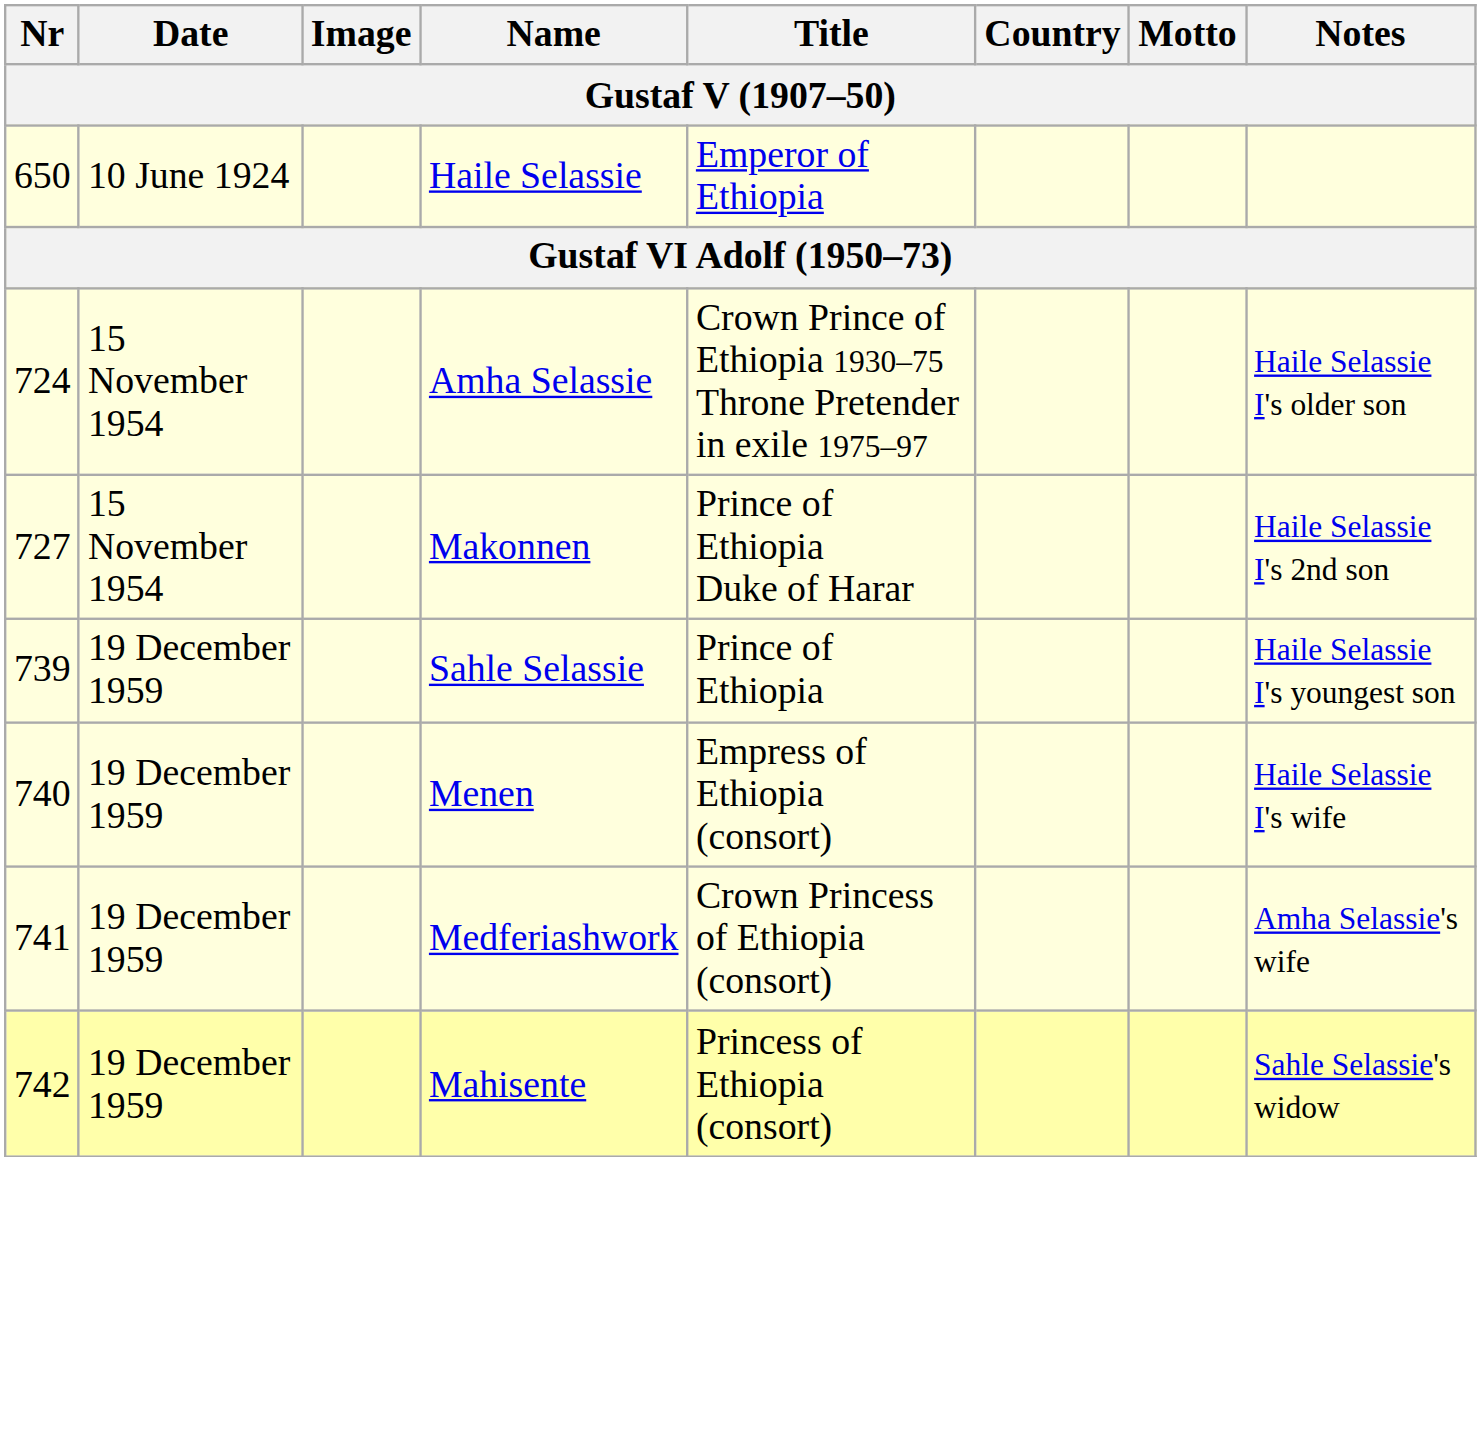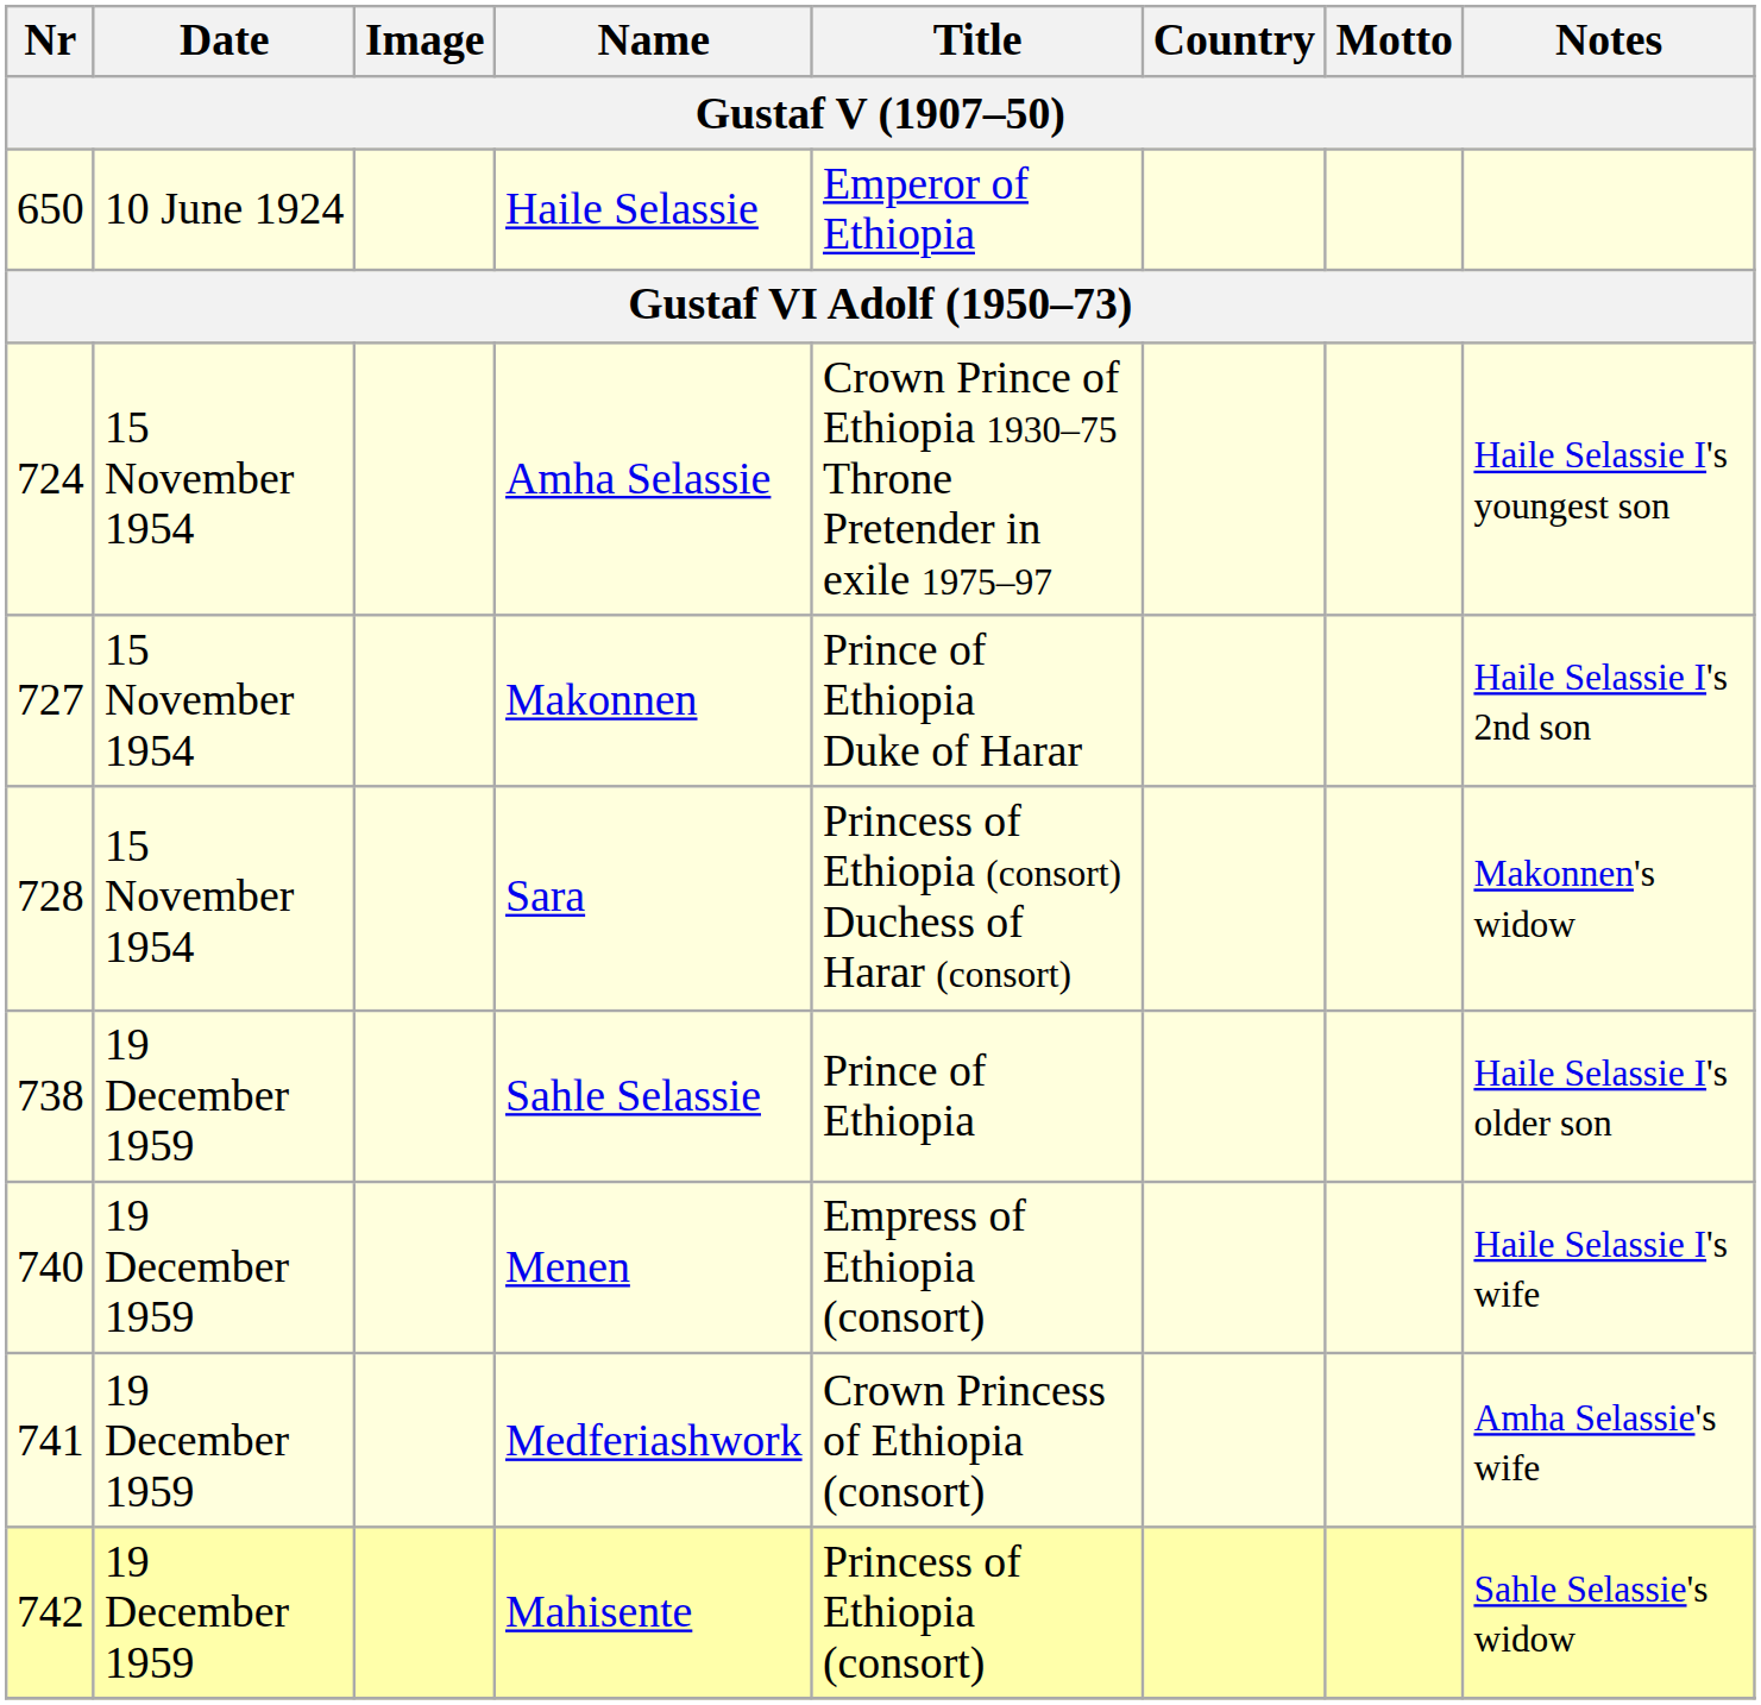 <table class="wikitable" width=100%>
 <tr>
 <th>Nr</th>
 <th>Date</th>
 <th>Image</th>
 <th>Name</th>
 <th>Title</th>
 <th>Country</th>
 <th>Motto</th>
 <th>Notes</th>
 </tr>
 <tr>
 <th colspan=8>Gustaf V (1907–50)</th>
 </tr>
 <tr bgcolor="#FFFFDD">
 <td>650</td>
 <td>10 June 1924</td>
 <td></td>
 <td><a href='#'>Haile Selassie</a></td>
 <td><a href='#'>Emperor of Ethiopia</a></td>
 <td></td>
 <td></td>
 <td></td>
 </tr>
 <tr bgcolor="#FFFFDD">
 <th colspan=8>Gustaf VI Adolf (1950–73)</th>
 </tr>
 <tr bgcolor="#FFFFDD">
 <td>724</td>
 <td>15 November 1954</td>
 <td></td>
 <td><a href='#'>Amha Selassie</a></td>
 <td>Crown Prince of Ethiopia <small>1930–75</small><br>Throne Pretender in exile <small>1975–97</small></td>
 <td></td>
 <td></td>
-<td><small><a href='#'>Haile Selassie I</a>'s older son</small></td>
+<td><small><a href='#'>Haile Selassie I</a>'s youngest son</small></td>
 </tr>
 <tr bgcolor="#FFFFDD">
 <td>727</td>
 <td>15 November 1954</td>
 <td></td>
 <td><a href='#'>Makonnen</a></td>
 <td>Prince of Ethiopia<br> Duke of Harar</td>
 <td></td>
 <td></td>
 <td><small><a href='#'>Haile Selassie I</a>'s 2nd son</small></td>
 </tr>
 <tr bgcolor="#FFFFDD">
-<td>739</td>
+<td>728</td>
+<td>15 November 1954</td>
+<td></td>
+<td><a href='#'>Sara</a></td>
+<td>Princess of Ethiopia <small>(consort)</small><br> Duchess of Harar <small>(consort)</small></td>
+<td></td>
+<td></td>
+<td><small><a href='#'>Makonnen</a>'s widow</small></td>
+</tr>
+<tr bgcolor="#FFFFDD">
+<td>738</td>
 <td>19 December 1959</td>
 <td></td>
 <td><a href='#'>Sahle Selassie</a></td>
 <td>Prince of Ethiopia</td>
 <td></td>
 <td></td>
-<td><small><a href='#'>Haile Selassie I</a>'s youngest son</small></td>
+<td><small><a href='#'>Haile Selassie I</a>'s older son</small></td>
 </tr>
 <tr bgcolor="#FFFFDD">
 <td>740</td>
 <td>19 December 1959</td>
 <td></td>
 <td><a href='#'>Menen</a></td>
 <td>Empress of Ethiopia<br>(consort)</td>
 <td></td>
 <td></td>
 <td><small><a href='#'>Haile Selassie I</a>'s wife</small></td>
 </tr>
 <tr bgcolor="#FFFFDD">
 <td>741</td>
 <td>19 December 1959</td>
 <td></td>
 <td><a href='#'>Medferiashwork</a></td>
 <td>Crown Princess of Ethiopia<br>(consort)</td>
 <td></td>
 <td></td>
 <td><small><a href='#'>Amha Selassie</a>'s wife</small></td>
 </tr>
 <tr bgcolor="#FFFFAA">
 <td>742</td>
 <td>19 December 1959</td>
 <td></td>
 <td><a href='#'>Mahisente</a></td>
 <td>Princess of Ethiopia<br>(consort)</td>
 <td></td>
 <td></td>
 <td><small><a href='#'>Sahle Selassie</a>'s widow</small></td>
 </tr>
 <tr>
 </tr>
 </table>
